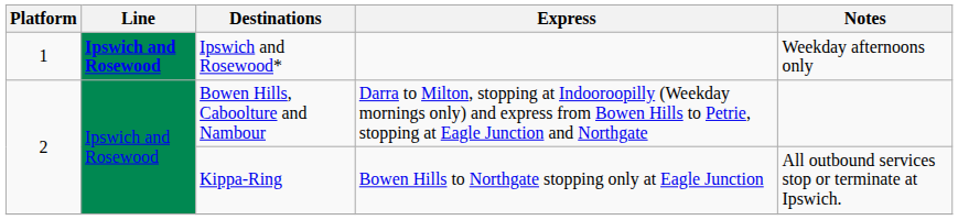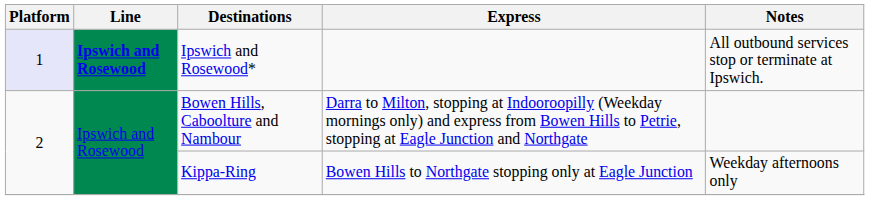 <table class="wikitable" style="float: none; margin: 0.5em; ">
 <tr>
 <th>Platform</th>
 <th>Line</th>
 <th>Destinations</th>
 <th>Express</th>
 <th>Notes</th>
 </tr>
 <tr>
-<td style="text-align:center;">1</td>
+<td style="background: lavender; text-align:center;">1</td>
 <td style=background:#008851><strong><a href='#'><span>Ipswich and Rosewood</span></a></strong></td>
 <td><a href='#'>Ipswich</a> and <a href='#'>Rosewood</a>*</td>
 <td></td>
-<td>Weekday afternoons only</td>
+<td>All outbound services stop or terminate at Ipswich.</td>
 </tr>
 <tr>
 <td rowspan="2" style="text-align:center;">2</td>
 <td rowspan="2" style=background:#008851><a href='#'><span>Ipswich and Rosewood</span></a></td>
 <td><a href='#'>Bowen Hills</a>, <a href='#'>Caboolture</a> and <a href='#'>Nambour</a></td>
 <td><a href='#'>Darra</a> to <a href='#'>Milton</a>, stopping at <a href='#'>Indooroopilly</a> (Weekday mornings only) and express from <a href='#'>Bowen Hills</a> to <a href='#'>Petrie</a>, stopping at <a href='#'>Eagle Junction</a> and <a href='#'>Northgate</a></td>
 <td></td>
 </tr>
 <tr>
 <td><a href='#'>Kippa-Ring</a></td>
 <td><a href='#'>Bowen Hills</a> to <a href='#'>Northgate</a> stopping only at <a href='#'>Eagle Junction</a></td>
-<td>All outbound services stop or terminate at Ipswich.</td>
+<td>Weekday afternoons only</td>
 </tr>
 <tr>
 </tr>
 </table>
